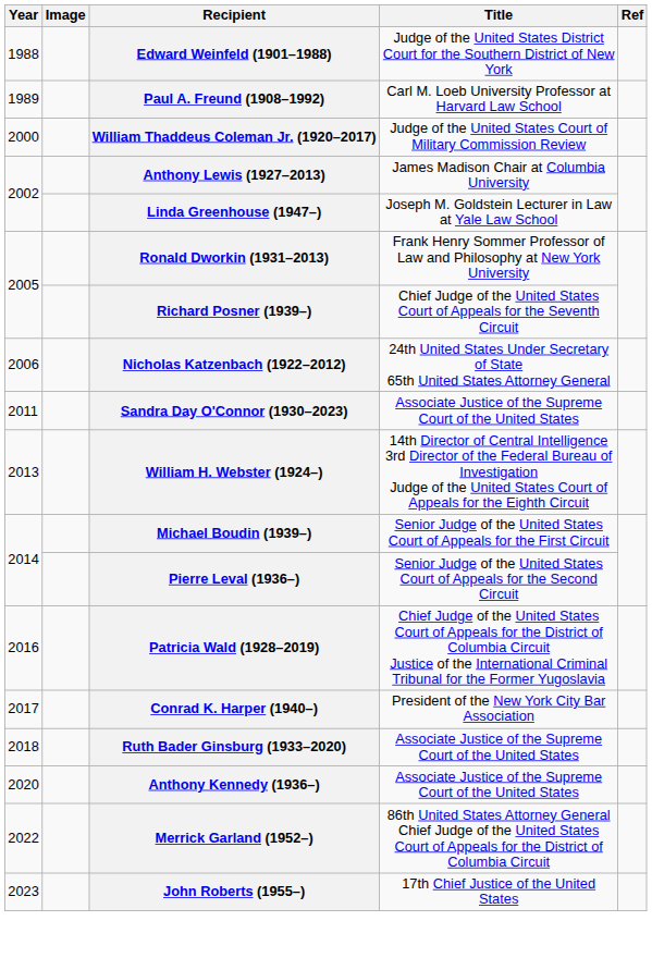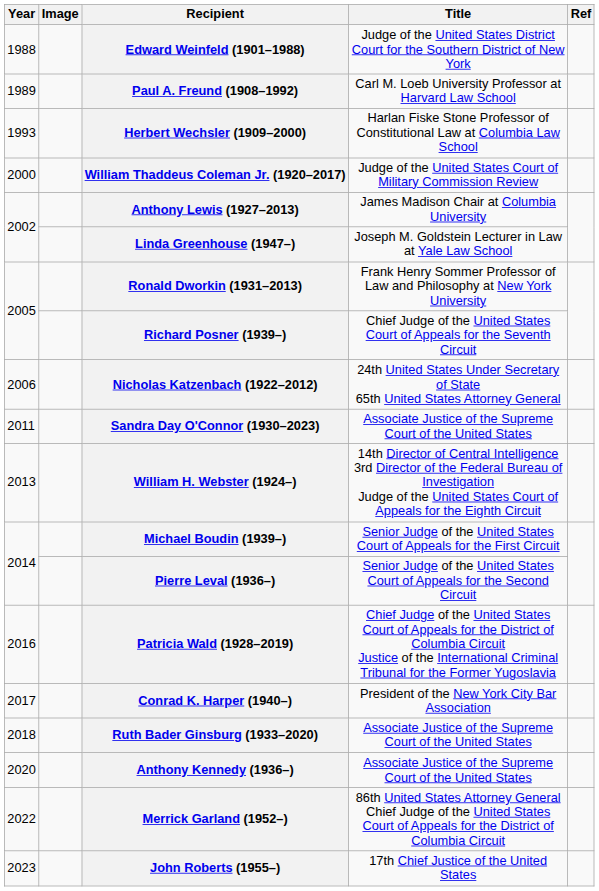 <table class = "wikitable plainrowheaders sortable">
 <tr>
 <th scope = col>Year</th>
 <th scope = col class = unsortable>Image</th>
 <th scope = col>Recipient</th>
 <th scope = col style = "width: 200pt;">Title</th>
 <th scope = col class = unsortable>Ref</th>
 </tr>
 <tr id="1901">
 <td>1988</td>
 <td></td>
 <th scope = row data-sort-value = "Weinfeld, Edward"><a href='#'>Edward Weinfeld</a> (1901–1988)</th>
 <td align="center">Judge of the <a href='#'>United States District Court for the Southern District of New York</a></td>
 <td></td>
 </tr>
 <tr>
 <td>1989</td>
 <td></td>
 <th scope = row data-sort-value = "Freund, Paul A."><a href='#'>Paul A. Freund</a> (1908–1992)</th>
 <td align="center">Carl M. Loeb University Professor at <a href='#'>Harvard Law School</a></td>
+<td></td>
+</tr>
+<tr>
+<td>1993</td>
+<td></td>
+<th scope = row data-sort-value = "Wechsler, Herber"><a href='#'>Herbert Wechsler</a> (1909–2000)</th>
+<td align="center">Harlan Fiske Stone Professor of Constitutional Law at <a href='#'>Columbia Law School</a></td>
 <td></td>
 </tr>
 <tr>
 <td>2000</td>
 <td></td>
 <th scope = row data-sort-value="Coleman, William"><a href='#'>William Thaddeus Coleman Jr.</a> (1920–2017)</th>
 <td align="center">Judge of the <a href='#'>United States Court of Military Commission Review</a></td>
 <td></td>
 </tr>
 <tr>
 <td rowspan = "2">2002</td>
 <td></td>
 <th scope = row data-sort-value = "Lewis, Anthony"><a href='#'>Anthony Lewis</a> (1927–2013)</th>
 <td align="center">James Madison Chair at <a href='#'>Columbia University</a></td>
 <td rowspan = "2"></td>
 </tr>
 <tr>
 <td></td>
 <th scope = row data-sort-value = "Greenhouse, Linda"><a href='#'>Linda Greenhouse</a> (1947–)</th>
 <td align="center">Joseph M. Goldstein Lecturer in Law at <a href='#'>Yale Law School</a></td>
 </tr>
 <tr>
 <td rowspan = "2">2005</td>
 <td></td>
 <th scope = row data-sort-value = "Dworkin, Ronald"><a href='#'>Ronald Dworkin</a> (1931–2013)</th>
 <td align="center">Frank Henry Sommer Professor of Law and Philosophy at <a href='#'>New York University</a></td>
 <td rowspan = "2"></td>
 </tr>
 <tr>
 <td></td>
 <th scope = row data-sort-value = "Posner, Richard"><a href='#'>Richard Posner</a> (1939–)</th>
 <td align="center">Chief Judge of the <a href='#'>United States Court of Appeals for the Seventh Circuit</a></td>
 </tr>
 <tr>
 <td>2006</td>
 <td></td>
 <th scope = row data-sort-value = "Katzenbach, Nicholas"><a href='#'>Nicholas Katzenbach</a> (1922–2012)</th>
 <td align="center">24th <a href='#'>United States Under Secretary of State</a><br>65th <a href='#'>United States Attorney General</a></td>
 <td></td>
 </tr>
 <tr>
 <td>2011</td>
 <td></td>
 <th scope = row data-sort-value = "O'Connor, Sandra Day"><a href='#'>Sandra Day O'Connor</a> (1930–2023)</th>
 <td align="center"><a href='#'>Associate Justice of the Supreme Court of the United States</a></td>
 <td></td>
 </tr>
 <tr>
 <td>2013</td>
 <td></td>
 <th scope = row data-sort-value = "Webster, William"><a href='#'>William H. Webster</a> (1924–)</th>
 <td align="center">14th <a href='#'>Director of Central Intelligence</a><br>3rd <a href='#'>Director of the Federal Bureau of Investigation</a><br>Judge of the <a href='#'>United States Court of Appeals for the Eighth Circuit</a></td>
 <td></td>
 </tr>
 <tr>
 <td rowspan = "2">2014</td>
 <td></td>
 <th scope = row data-sort-value = "Boudin, Michael"><a href='#'>Michael Boudin</a> (1939–)</th>
 <td align="center"><a href='#'>Senior Judge</a> of the <a href='#'>United States Court of Appeals for the First Circuit</a></td>
 <td rowspan = "2"></td>
 </tr>
 <tr>
 <td></td>
 <th scope = row data-sort-value = "Leval, Pierre"><a href='#'>Pierre Leval</a> (1936–)</th>
 <td align="center"><a href='#'>Senior Judge</a> of the <a href='#'>United States Court of Appeals for the Second Circuit</a></td>
 </tr>
 <tr>
 <td>2016</td>
 <td></td>
 <th scope = row data-sort-value = "Wald, Patricia"><a href='#'>Patricia Wald</a> (1928–2019)</th>
 <td align="center"><a href='#'>Chief Judge</a> of the <a href='#'>United States Court of Appeals for the District of Columbia Circuit</a><br><a href='#'>Justice</a> of the <a href='#'>International Criminal Tribunal for the Former Yugoslavia</a></td>
 <td></td>
 </tr>
 <tr>
 <td>2017</td>
 <td></td>
 <th scope = row data-sort-value = "Harper, Conrad"><a href='#'>Conrad K. Harper</a> (1940–)</th>
 <td align="center">President of the <a href='#'>New York City Bar Association</a></td>
 <td></td>
 </tr>
 <tr>
 <td>2018</td>
 <td></td>
 <th scope = row data-sort-value = "Ginsburg, Ruth"><a href='#'>Ruth Bader Ginsburg</a> (1933–2020)</th>
 <td align="center"><a href='#'>Associate Justice of the Supreme Court of the United States</a></td>
 <td></td>
 </tr>
 <tr>
 <td>2020</td>
 <td></td>
 <th scope = row data-sort-value = "Kennedy, Anthony"><a href='#'>Anthony Kennedy</a> (1936–)</th>
 <td align="center"><a href='#'>Associate Justice of the Supreme Court of the United States</a></td>
 <td></td>
 </tr>
 <tr>
 <td>2022</td>
 <td></td>
 <th scope = row data-sort-value = "Garland, Merrick"><a href='#'>Merrick Garland</a> (1952–)</th>
 <td align="center">86th <a href='#'>United States Attorney General</a><br>Chief Judge of the <a href='#'>United States Court of Appeals for the District of Columbia Circuit</a></td>
 <td></td>
 </tr>
 <tr>
 <td>2023</td>
 <td></td>
 <th scope = row data-sort-value = "Roberts, John"><a href='#'>John Roberts</a> (1955–)</th>
 <td align="center">17th <a href='#'>Chief Justice of the United States</a></td>
 <td></td>
 </tr>
 </table>
